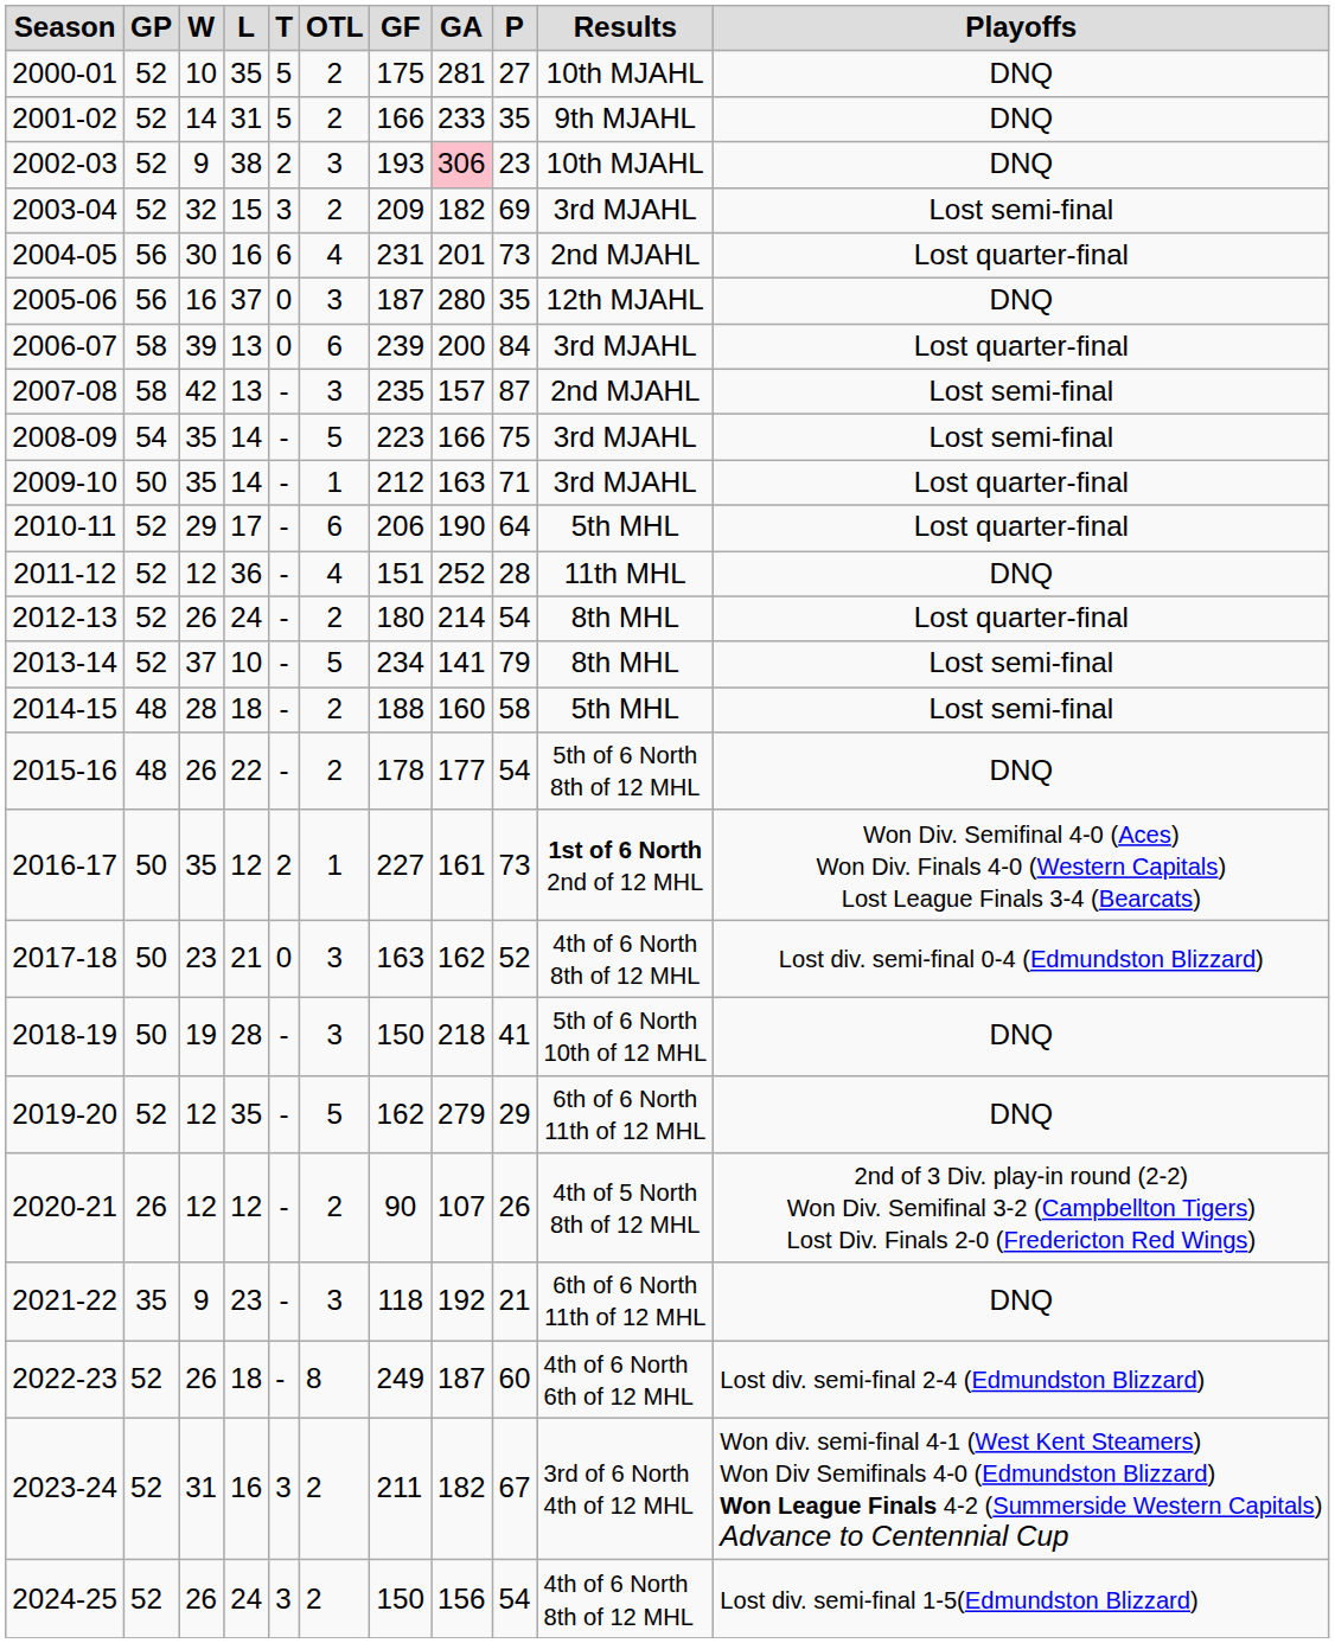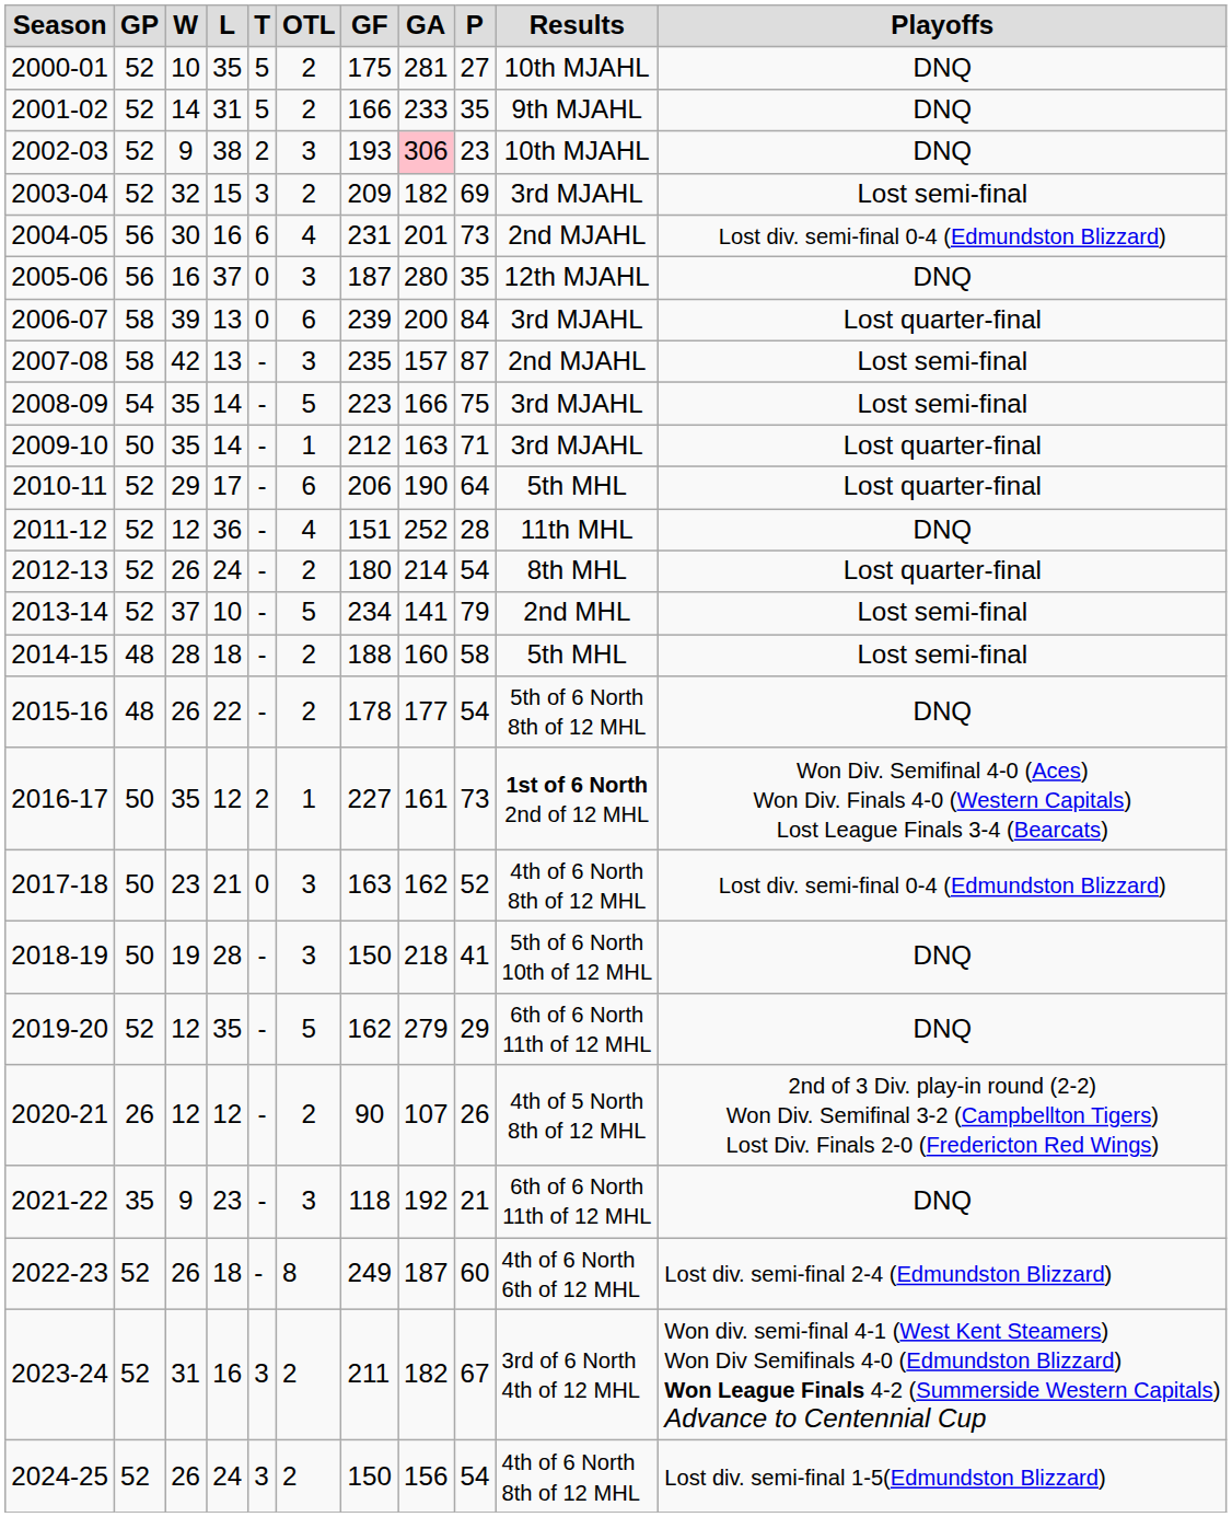 <table class="wikitable">
 <tr align="center"  bgcolor="#dddddd">
 <td><strong>Season</strong></td>
 <td><strong>GP</strong></td>
 <td><strong>W</strong></td>
 <td><strong>L</strong></td>
 <td><strong>T</strong></td>
 <td><strong>OTL</strong></td>
 <td><strong>GF</strong></td>
 <td><strong>GA</strong></td>
 <td><strong>P</strong></td>
 <td><strong>Results</strong></td>
 <td><strong>Playoffs</strong></td>
 </tr>
 <tr align="center">
 <td>2000-01</td>
 <td>52</td>
 <td>10</td>
 <td>35</td>
 <td>5</td>
 <td>2</td>
 <td>175</td>
 <td>281</td>
 <td>27</td>
 <td>10th MJAHL</td>
 <td>DNQ</td>
 </tr>
 <tr align="center">
 <td>2001-02</td>
 <td>52</td>
 <td>14</td>
 <td>31</td>
 <td>5</td>
 <td>2</td>
 <td>166</td>
 <td>233</td>
 <td>35</td>
 <td>9th MJAHL</td>
 <td>DNQ</td>
 </tr>
 <tr align="center">
 <td>2002-03</td>
 <td>52</td>
 <td>9</td>
 <td>38</td>
 <td>2</td>
 <td>3</td>
 <td>193</td>
 <td style="background: pink;">306</td>
 <td>23</td>
 <td>10th MJAHL</td>
 <td>DNQ</td>
 </tr>
 <tr align="center">
 <td>2003-04</td>
 <td>52</td>
 <td>32</td>
 <td>15</td>
 <td>3</td>
 <td>2</td>
 <td>209</td>
 <td>182</td>
 <td>69</td>
 <td>3rd MJAHL</td>
 <td>Lost semi-final</td>
 </tr>
 <tr align="center">
 <td>2004-05</td>
 <td>56</td>
 <td>30</td>
 <td>16</td>
 <td>6</td>
 <td>4</td>
 <td>231</td>
 <td>201</td>
 <td>73</td>
 <td>2nd MJAHL</td>
-<td>Lost quarter-final</td>
+<td><small>Lost div. semi-final 0-4 (<a href='#'>Edmundston Blizzard</a>)</small></td>
 </tr>
 <tr align="center">
 <td>2005-06</td>
 <td>56</td>
 <td>16</td>
 <td>37</td>
 <td>0</td>
 <td>3</td>
 <td>187</td>
 <td>280</td>
 <td>35</td>
 <td>12th MJAHL</td>
 <td>DNQ</td>
 </tr>
 <tr align="center">
 <td>2006-07</td>
 <td>58</td>
 <td>39</td>
 <td>13</td>
 <td>0</td>
 <td>6</td>
 <td>239</td>
 <td>200</td>
 <td>84</td>
 <td>3rd MJAHL</td>
 <td>Lost quarter-final</td>
 </tr>
 <tr align="center">
 <td>2007-08</td>
 <td>58</td>
 <td>42</td>
 <td>13</td>
 <td>-</td>
 <td>3</td>
 <td>235</td>
 <td>157</td>
 <td>87</td>
 <td>2nd MJAHL</td>
 <td>Lost semi-final</td>
 </tr>
 <tr align="center">
 <td>2008-09</td>
 <td>54</td>
 <td>35</td>
 <td>14</td>
 <td>-</td>
 <td>5</td>
 <td>223</td>
 <td>166</td>
 <td>75</td>
 <td>3rd MJAHL</td>
 <td>Lost semi-final</td>
 </tr>
 <tr align="center">
 <td>2009-10</td>
 <td>50</td>
 <td>35</td>
 <td>14</td>
 <td>-</td>
 <td>1</td>
 <td>212</td>
 <td>163</td>
 <td>71</td>
 <td>3rd MJAHL</td>
 <td>Lost quarter-final</td>
 </tr>
 <tr align="center">
 <td>2010-11</td>
 <td>52</td>
 <td>29</td>
 <td>17</td>
 <td>-</td>
 <td>6</td>
 <td>206</td>
 <td>190</td>
 <td>64</td>
 <td>5th MHL</td>
 <td>Lost quarter-final</td>
 </tr>
 <tr align="center">
 <td>2011-12</td>
 <td>52</td>
 <td>12</td>
 <td>36</td>
 <td>-</td>
 <td>4</td>
 <td>151</td>
 <td>252</td>
 <td>28</td>
 <td>11th MHL</td>
 <td>DNQ</td>
 </tr>
 <tr align="center">
 <td>2012-13</td>
 <td>52</td>
 <td>26</td>
 <td>24</td>
 <td>-</td>
 <td>2</td>
 <td>180</td>
 <td>214</td>
 <td>54</td>
 <td>8th MHL</td>
 <td>Lost quarter-final</td>
 </tr>
 <tr align="center">
 <td>2013-14</td>
 <td>52</td>
 <td>37</td>
 <td>10</td>
 <td>-</td>
 <td>5</td>
 <td>234</td>
 <td>141</td>
 <td>79</td>
-<td>8th MHL</td>
+<td>2nd MHL</td>
 <td>Lost semi-final</td>
 </tr>
 <tr align="center">
 <td>2014-15</td>
 <td>48</td>
 <td>28</td>
 <td>18</td>
 <td>-</td>
 <td>2</td>
 <td>188</td>
 <td>160</td>
 <td>58</td>
 <td>5th MHL</td>
 <td>Lost semi-final</td>
 </tr>
 <tr align="center">
 <td>2015-16</td>
 <td>48</td>
 <td>26</td>
 <td>22</td>
 <td>-</td>
 <td>2</td>
 <td>178</td>
 <td>177</td>
 <td>54</td>
 <td><small>5th of 6 North<br>8th of 12 MHL </small></td>
 <td>DNQ</td>
 </tr>
 <tr align="center">
 <td>2016-17</td>
 <td>50</td>
 <td>35</td>
 <td>12</td>
 <td>2</td>
 <td>1</td>
 <td>227</td>
 <td>161</td>
 <td>73</td>
 <td><small><strong>1st of 6 North</strong><br>2nd of 12 MHL </small></td>
 <td><small>Won Div. Semifinal 4-0 (<a href='#'>Aces</a>)<br>Won Div. Finals 4-0 (<a href='#'>Western Capitals</a>)<br>Lost League Finals 3-4 (<a href='#'>Bearcats</a>)</small></td>
 </tr>
 <tr align="center">
 <td>2017-18</td>
 <td>50</td>
 <td>23</td>
 <td>21</td>
 <td>0</td>
 <td>3</td>
 <td>163</td>
 <td>162</td>
 <td>52</td>
 <td><small>4th of 6 North<br>8th of 12 MHL </small></td>
 <td><small>Lost div. semi-final 0-4 (<a href='#'>Edmundston Blizzard</a>)</small></td>
 </tr>
 <tr align="center">
 <td>2018-19</td>
 <td>50</td>
 <td>19</td>
 <td>28</td>
 <td>-</td>
 <td>3</td>
 <td>150</td>
 <td>218</td>
 <td>41</td>
 <td><small>5th of 6 North<br>10th of 12 MHL </small></td>
 <td>DNQ</td>
 </tr>
 <tr align="center">
 <td>2019-20</td>
 <td>52</td>
 <td>12</td>
 <td>35</td>
 <td>-</td>
 <td>5</td>
 <td>162</td>
 <td>279</td>
 <td>29</td>
 <td><small>6th of 6 North<br>11th of 12 MHL </small></td>
 <td>DNQ</td>
 </tr>
 <tr align="center">
 <td>2020-21</td>
 <td>26</td>
 <td>12</td>
 <td>12</td>
 <td>-</td>
 <td>2</td>
 <td>90</td>
 <td>107</td>
 <td>26</td>
 <td><small> 4th of 5 North<br>8th of 12 MHL </small></td>
 <td><small>2nd of 3 Div. play-in round (2-2)<br>Won Div. Semifinal 3-2 (<a href='#'>Campbellton Tigers</a>)<br>Lost Div. Finals 2-0 (<a href='#'>Fredericton Red Wings</a>)</small></td>
 </tr>
 <tr align="center">
 <td>2021-22</td>
 <td>35</td>
 <td>9</td>
 <td>23</td>
 <td>-</td>
 <td>3</td>
 <td>118</td>
 <td>192</td>
 <td>21</td>
 <td><small>6th of 6 North<br>11th of 12 MHL </small></td>
 <td>DNQ</td>
 </tr>
 <tr>
 <td>2022-23</td>
 <td>52</td>
 <td>26</td>
 <td>18</td>
 <td>-</td>
 <td>8</td>
 <td>249</td>
 <td>187</td>
 <td>60</td>
 <td><small>4th of 6 North<br>  6th of 12 MHL </small></td>
 <td><small>Lost div. semi-final 2-4 (<a href='#'>Edmundston Blizzard</a>)</small></td>
 </tr>
 <tr>
 <td>2023-24</td>
 <td>52</td>
 <td>31</td>
 <td>16</td>
 <td>3</td>
 <td>2</td>
 <td>211</td>
 <td>182</td>
 <td>67</td>
 <td><small>3rd of 6 North<br>4th of 12 MHL </small></td>
 <td><small>Won div. semi-final 4-1 (<a href='#'>West Kent Steamers</a>)<br>Won Div Semifinals 4-0 (<a href='#'>Edmundston Blizzard</a>)<br><strong>Won League Finals</strong> 4-2 (<a href='#'>Summerside Western Capitals</a>)</small><br><em>Advance to Centennial Cup</em></td>
 </tr>
 <tr>
 <td>2024-25</td>
 <td>52</td>
 <td>26</td>
 <td>24</td>
 <td>3</td>
 <td>2</td>
 <td>150</td>
 <td>156</td>
 <td>54</td>
 <td><small>4th of 6 North<br>8th of 12 MHL </small></td>
 <td><small>Lost div. semi-final 1-5(<a href='#'>Edmundston Blizzard</a>)</small></td>
 </tr>
 </table>
